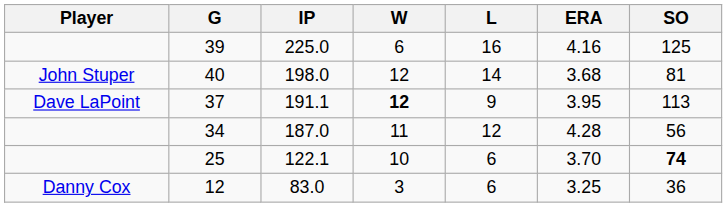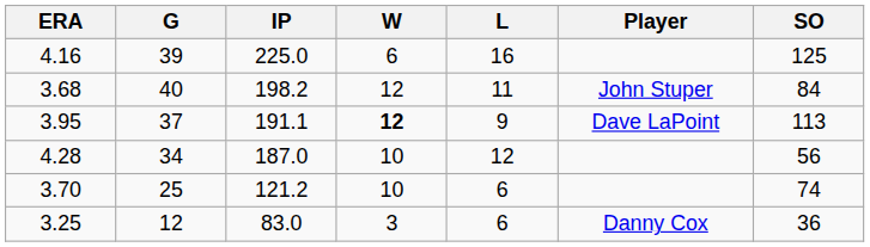 <table class="wikitable sortable">
 <tr>
-<th bgcolor="#DDDDFF" width="16%">Player</th>
+<th bgcolor="#DDDDFF" width="9%">ERA</th>
 <th bgcolor="#DDDDFF" width="9%">G</th>
 <th bgcolor="#DDDDFF" width="9%">IP</th>
 <th bgcolor="#DDDDFF" width="9%">W</th>
 <th bgcolor="#DDDDFF" width="9%">L</th>
-<th bgcolor="#DDDDFF" width="9%">ERA</th>
+<th bgcolor="#DDDDFF" width="16%">Player</th>
 <th bgcolor="#DDDDFF" width="9%">SO</th>
 </tr>
 <tr align="center">
-<td></td>
+<td>4.16</td>
 <td>39</td>
 <td>225.0</td>
 <td>6</td>
 <td>16</td>
-<td>4.16</td>
+<td></td>
 <td>125</td>
 </tr>
 <tr align="center">
+<td>3.68</td>
+<td>40</td>
+<td>198.2</td>
+<td>12</td>
+<td>11</td>
 <td><a href='#'>John Stuper</a></td>
-<td>40</td>
-<td>198.0</td>
-<td>12</td>
-<td>14</td>
-<td>3.68</td>
-<td>81</td>
+<td>84</td>
 </tr>
 <tr align=center>
-<td><a href='#'>Dave LaPoint</a></td>
+<td>3.95</td>
 <td>37</td>
 <td>191.1</td>
 <td><strong>12</strong></td>
 <td>9</td>
-<td>3.95</td>
+<td><a href='#'>Dave LaPoint</a></td>
 <td>113</td>
 </tr>
 <tr align=center>
-<td></td>
+<td>4.28</td>
 <td>34</td>
 <td>187.0</td>
-<td>11</td>
+<td>10</td>
 <td>12</td>
-<td>4.28</td>
+<td></td>
 <td>56</td>
 </tr>
 <tr align="center">
-<td></td>
+<td>3.70</td>
 <td>25</td>
-<td>122.1</td>
+<td>121.2</td>
 <td>10</td>
 <td>6</td>
-<td>3.70</td>
-<td><strong>74</strong></td>
+<td></td>
+<td>74</td>
 </tr>
 <tr align="center">
-<td><a href='#'>Danny Cox</a></td>
+<td>3.25</td>
 <td>12</td>
 <td>83.0</td>
 <td>3</td>
 <td>6</td>
-<td>3.25</td>
+<td><a href='#'>Danny Cox</a></td>
 <td>36</td>
 </tr>
 </table>
